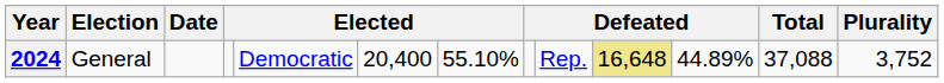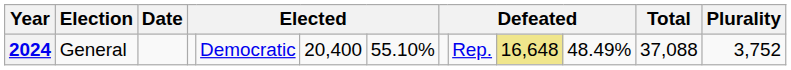 <table class="wikitable">
 <tr>
 <th>Year</th>
 <th>Election</th>
 <th>Date</th>
 <th colspan="4">Elected</th>
 <th colspan="4">Defeated</th>
 <th>Total</th>
 <th>Plurality</th>
 </tr>
 <tr>
 <th valign="top"><a href='#'>2024</a></th>
 <td valign="top">General</td>
 <td valign="top"></td>
 <td valign="top"></td>
 <td valign="top" ><a href='#'>Democratic</a></td>
 <td valign="top" align="right">20,400</td>
 <td valign="top" align="right">55.10%</td>
 <td valign="top"></td>
 <td valign="top" ><a href='#'>Rep.</a></td>
 <td valign="top" align="right" style="background: khaki;">16,648</td>
-<td valign="top" align="right">44.89%</td>
+<td valign="top" align="right">48.49%</td>
 <td valign="top" align="right">37,088</td>
 <td valign="top" align="right">3,752</td>
 </tr>
 </table>
